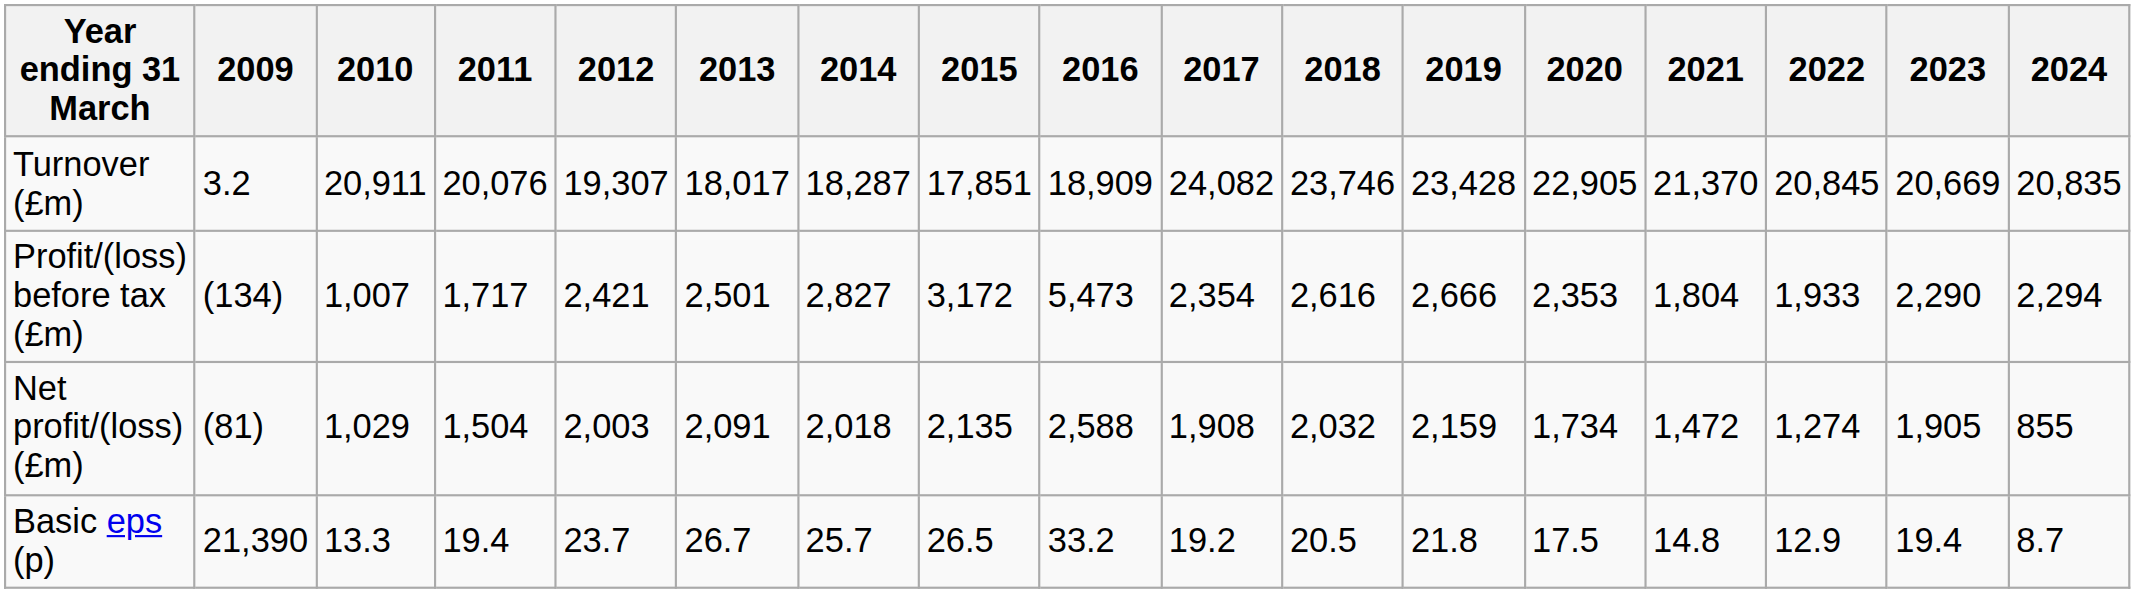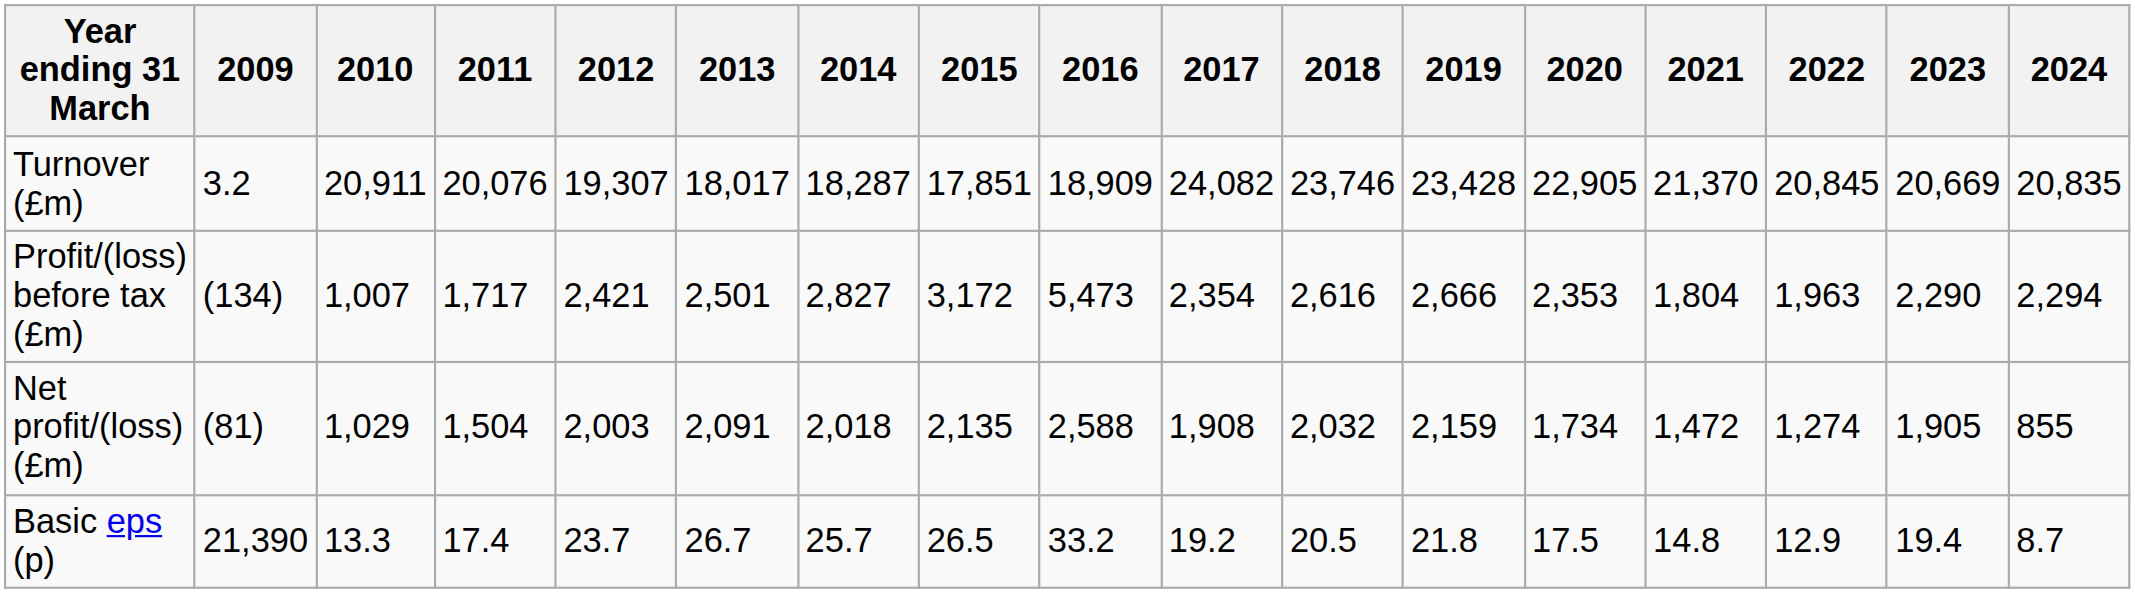 <table class="wikitable">
 <tr>
 <th>Year ending 31 March</th>
 <th>2009</th>
 <th>2010</th>
 <th>2011</th>
 <th>2012</th>
 <th>2013</th>
 <th>2014</th>
 <th>2015</th>
 <th>2016</th>
 <th>2017</th>
 <th>2018</th>
 <th>2019</th>
 <th>2020</th>
 <th>2021</th>
 <th>2022</th>
 <th>2023</th>
 <th>2024</th>
 </tr>
 <tr>
 <td>Turnover (£m)</td>
 <td>3.2</td>
 <td>20,911</td>
 <td>20,076</td>
 <td>19,307</td>
 <td>18,017</td>
 <td>18,287</td>
 <td>17,851</td>
 <td>18,909</td>
 <td>24,082</td>
 <td>23,746</td>
 <td>23,428</td>
 <td>22,905</td>
 <td>21,370</td>
 <td>20,845</td>
 <td>20,669</td>
 <td>20,835</td>
 </tr>
 <tr>
 <td>Profit/(loss) before tax (£m)</td>
 <td>(134)</td>
 <td>1,007</td>
 <td>1,717</td>
 <td>2,421</td>
 <td>2,501</td>
 <td>2,827</td>
 <td>3,172</td>
 <td>5,473</td>
 <td>2,354</td>
 <td>2,616</td>
 <td>2,666</td>
 <td>2,353</td>
 <td>1,804</td>
-<td>1,933</td>
+<td>1,963</td>
 <td>2,290</td>
 <td>2,294</td>
 </tr>
 <tr>
 <td>Net profit/(loss) (£m)</td>
 <td>(81)</td>
 <td>1,029</td>
 <td>1,504</td>
 <td>2,003</td>
 <td>2,091</td>
 <td>2,018</td>
 <td>2,135</td>
 <td>2,588</td>
 <td>1,908</td>
 <td>2,032</td>
 <td>2,159</td>
 <td>1,734</td>
 <td>1,472</td>
 <td>1,274</td>
 <td>1,905</td>
 <td>855</td>
 </tr>
 <tr>
 <td>Basic <a href='#'>eps</a> (p)</td>
 <td>21,390</td>
 <td>13.3</td>
-<td>19.4</td>
+<td>17.4</td>
 <td>23.7</td>
 <td>26.7</td>
 <td>25.7</td>
 <td>26.5</td>
 <td>33.2</td>
 <td>19.2</td>
 <td>20.5</td>
 <td>21.8</td>
 <td>17.5</td>
 <td>14.8</td>
 <td>12.9</td>
 <td>19.4</td>
 <td>8.7</td>
 </tr>
 </table>
